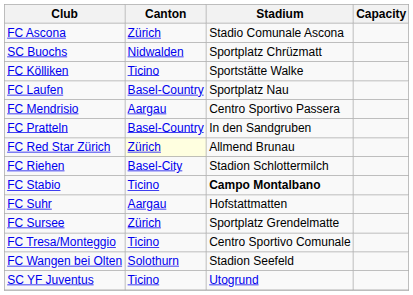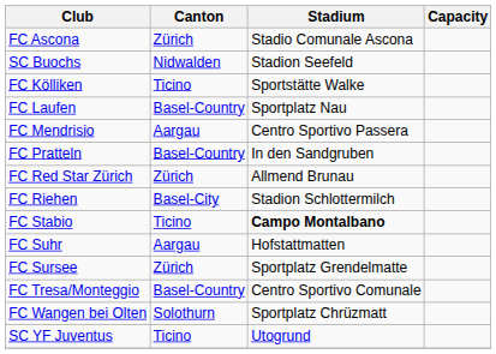 <table class="wikitable">
 <tr>
 <th>Club</th>
 <th>Canton</th>
 <th>Stadium</th>
 <th>Capacity</th>
 </tr>
 <tr>
 <td><a href='#'>FC Ascona</a></td>
 <td><a href='#'>Zürich</a></td>
 <td>Stadio Comunale Ascona</td>
 <td></td>
 </tr>
 <tr>
 <td><a href='#'>SC Buochs</a></td>
 <td><a href='#'>Nidwalden</a></td>
-<td>Sportplatz Chrüzmatt</td>
+<td>Stadion Seefeld</td>
 <td></td>
 </tr>
 <tr>
 <td><a href='#'>FC Kölliken</a></td>
 <td><a href='#'>Ticino</a></td>
 <td>Sportstätte Walke</td>
 <td></td>
 </tr>
 <tr>
 <td><a href='#'>FC Laufen</a></td>
 <td><a href='#'>Basel-Country</a></td>
 <td>Sportplatz Nau</td>
 <td></td>
 </tr>
 <tr>
 <td><a href='#'>FC Mendrisio</a></td>
 <td><a href='#'>Aargau</a></td>
 <td>Centro Sportivo Passera</td>
 <td></td>
 </tr>
 <tr>
 <td><a href='#'>FC Pratteln</a></td>
 <td><a href='#'>Basel-Country</a></td>
 <td>In den Sandgruben</td>
 <td></td>
 </tr>
 <tr>
 <td><a href='#'>FC Red Star Zürich</a></td>
-<td style="background: lightyellow;"><a href='#'>Zürich</a></td>
+<td><a href='#'>Zürich</a></td>
 <td>Allmend Brunau</td>
 <td></td>
 </tr>
 <tr>
 <td><a href='#'>FC Riehen</a></td>
 <td><a href='#'>Basel-City</a></td>
 <td>Stadion Schlottermilch</td>
 <td></td>
 </tr>
 <tr>
 <td><a href='#'>FC Stabio</a></td>
 <td><a href='#'>Ticino</a></td>
 <td><strong>Campo Montalbano</strong></td>
 <td></td>
 </tr>
 <tr>
 <td><a href='#'>FC Suhr</a></td>
 <td><a href='#'>Aargau</a></td>
 <td>Hofstattmatten</td>
 <td></td>
 </tr>
 <tr>
 <td><a href='#'>FC Sursee</a></td>
 <td><a href='#'>Zürich</a></td>
 <td>Sportplatz Grendelmatte</td>
 <td></td>
 </tr>
 <tr>
 <td><a href='#'>FC Tresa/Monteggio</a></td>
-<td><a href='#'>Ticino</a></td>
+<td><a href='#'>Basel-Country</a></td>
 <td>Centro Sportivo Comunale</td>
 <td></td>
 </tr>
 <tr>
 <td><a href='#'>FC Wangen bei Olten</a></td>
 <td><a href='#'>Solothurn</a></td>
-<td>Stadion Seefeld</td>
+<td>Sportplatz Chrüzmatt</td>
 <td></td>
 </tr>
 <tr>
 <td><a href='#'>SC YF Juventus</a></td>
 <td><a href='#'>Ticino</a></td>
 <td><a href='#'>Utogrund</a></td>
 <td></td>
 </tr>
 <tr>
 </tr>
 </table>
